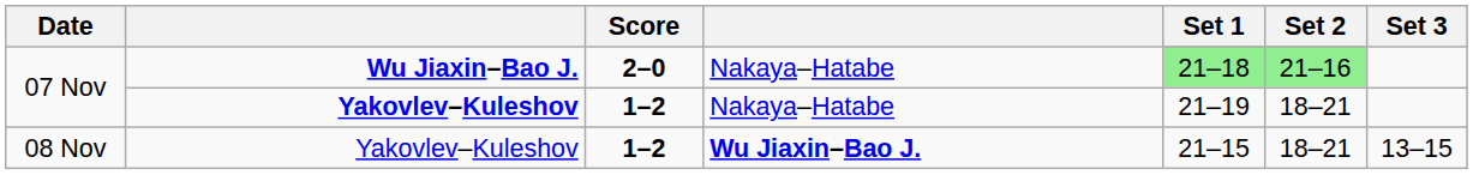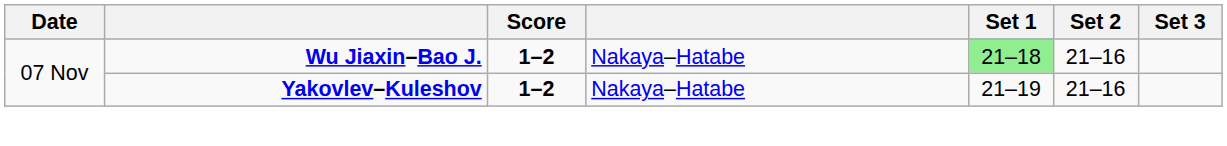 <table class="wikitable" style="text-align: center; font-size:90% ">
 <tr>
 <th width="60">Date</th>
 <th align="right" width="250"></th>
 <th width="60">Score</th>
 <th align="left" width="250"></th>
 <th width="50">Set 1</th>
 <th width="50">Set 2</th>
 <th width="50">Set 3</th>
 </tr>
 <tr>
 <td rowspan=2>07 Nov</td>
 <td align=right><strong><a href='#'>Wu Jiaxin</a>–<a href='#'>Bao J.</a> </strong></td>
-<td align=center><strong>2–0</strong></td>
+<td align=center><strong>1–2</strong></td>
 <td align=left> <a href='#'>Nakaya</a>–<a href='#'>Hatabe</a></td>
 <td style="background: lightgreen;">21–18</td>
-<td style="background: lightgreen;">21–16</td>
+<td>21–16</td>
 <td></td>
 </tr>
 <tr>
 <td align=right><strong><a href='#'>Yakovlev</a>–<a href='#'>Kuleshov</a> </strong></td>
 <td align=center><strong>1–2</strong></td>
 <td align=left> <a href='#'>Nakaya</a>–<a href='#'>Hatabe</a></td>
 <td>21–19</td>
-<td>18–21</td>
+<td>21–16</td>
 <td></td>
 </tr>
-<tr>
-<td>08 Nov</td>
-<td align=right><a href='#'>Yakovlev</a>–<a href='#'>Kuleshov</a> </td>
-<td align=center><strong>1–2</strong></td>
-<td align=left><strong> <a href='#'>Wu Jiaxin</a>–<a href='#'>Bao J.</a></strong></td>
-<td>21–15</td>
-<td>18–21</td>
-<td>13–15</td>
-</tr>
 </table>
